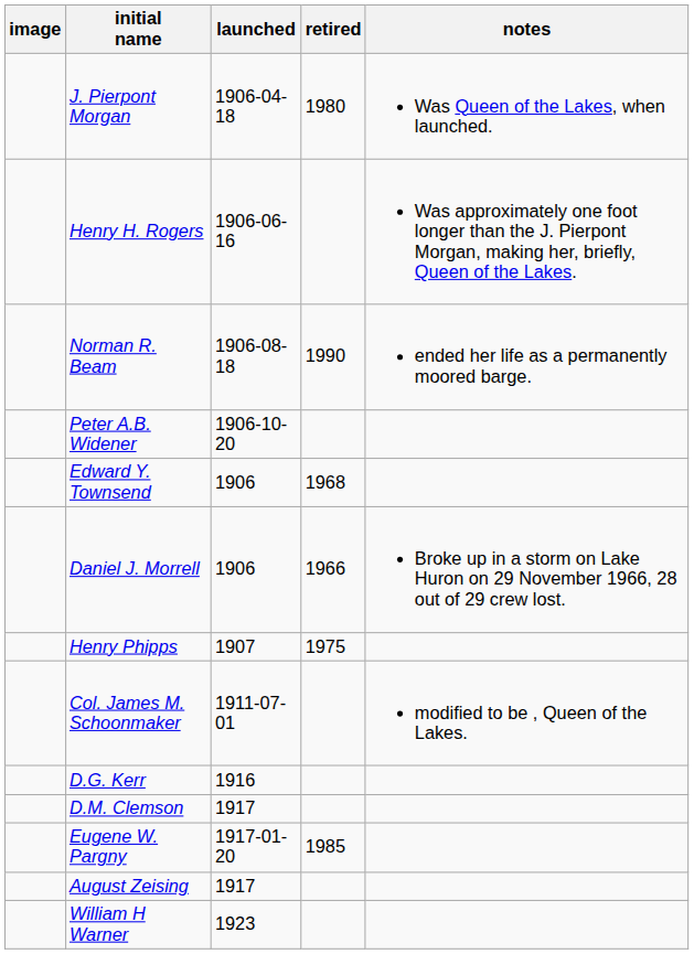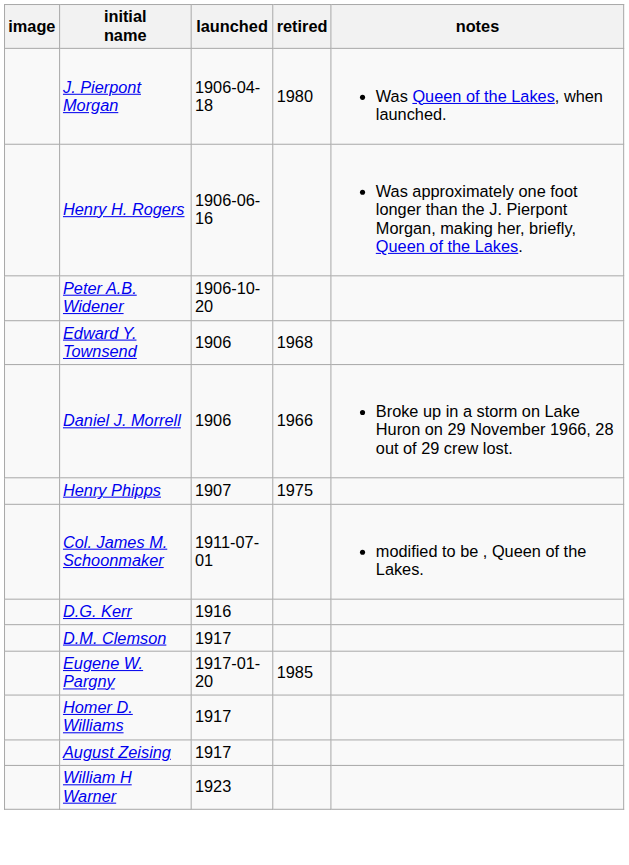 <table class="sortable wikitable">
 <tr>
 <th>image</th>
 <th>initial<br>name</th>
 <th>launched</th>
 <th>retired</th>
 <th>notes</th>
 </tr>
 <tr>
 <td></td>
 <td><a href='#'><em>J. Pierpont Morgan</em></a></td>
 <td>1906-04-18</td>
 <td>1980</td>
 <td><br><ul><li>Was <a href='#'>Queen of the Lakes</a>, when launched.</li></ul></td>
 </tr>
 <tr>
 <td></td>
 <td><em><a href='#'>Henry H. Rogers</a></em></td>
 <td>1906-06-16</td>
 <td></td>
 <td><br><ul><li>Was approximately one foot longer than the J. Pierpont Morgan, making her, briefly, <a href='#'>Queen of the Lakes</a>.</li></ul></td>
-</tr>
-<tr>
-<td></td>
-<td><em><a href='#'>Norman R. Beam</a></em></td>
-<td>1906-08-18</td>
-<td>1990</td>
-<td><br><ul><li>ended her life as a permanently moored barge.</li></ul></td>
 </tr>
 <tr>
 <td></td>
 <td><em><a href='#'>Peter A.B. Widener</a></em></td>
 <td>1906-10-20</td>
 <td></td>
 <td></td>
 </tr>
 <tr>
 <td></td>
 <td><em><a href='#'>Edward Y. Townsend</a></em></td>
 <td>1906</td>
 <td>1968</td>
 <td></td>
 </tr>
 <tr>
 <td></td>
 <td><a href='#'><em>Daniel J. Morrell</em></a></td>
 <td>1906</td>
 <td>1966</td>
 <td><br><ul><li>Broke up in a storm on Lake Huron on 29 November 1966, 28 out of 29 crew lost.</li></ul></td>
 </tr>
 <tr>
 <td></td>
 <td><a href='#'><em>Henry Phipps</em></a></td>
 <td>1907</td>
 <td>1975</td>
 <td></td>
 </tr>
 <tr>
 <td></td>
 <td><em><a href='#'>Col. James M. Schoonmaker</a></em></td>
 <td>1911-07-01</td>
 <td></td>
 <td><br><ul><li>modified to be , Queen of the Lakes.</li></ul></td>
 </tr>
 <tr>
 <td></td>
 <td><a href='#'><em>D.G. Kerr</em></a></td>
 <td>1916</td>
 <td></td>
 <td></td>
 </tr>
 <tr>
 <td></td>
 <td><a href='#'><em>D.M. Clemson</em></a></td>
 <td>1917</td>
 <td></td>
 <td></td>
 </tr>
 <tr>
 <td></td>
 <td><a href='#'><em>Eugene W. Pargny</em></a></td>
 <td>1917-01-20</td>
 <td>1985</td>
 <td></td>
 </tr>
 <tr>
 <td></td>
+<td><em><a href='#'>Homer D. Williams</a></em></td>
+<td>1917</td>
+<td></td>
+<td></td>
+</tr>
+<tr>
+<td></td>
 <td><em><a href='#'>August Zeising</a></em></td>
 <td>1917</td>
 <td></td>
 <td></td>
 </tr>
 <tr>
 <td></td>
 <td><em><a href='#'>William H Warner</a></em></td>
 <td>1923</td>
 <td></td>
 <td></td>
 </tr>
 </table>
